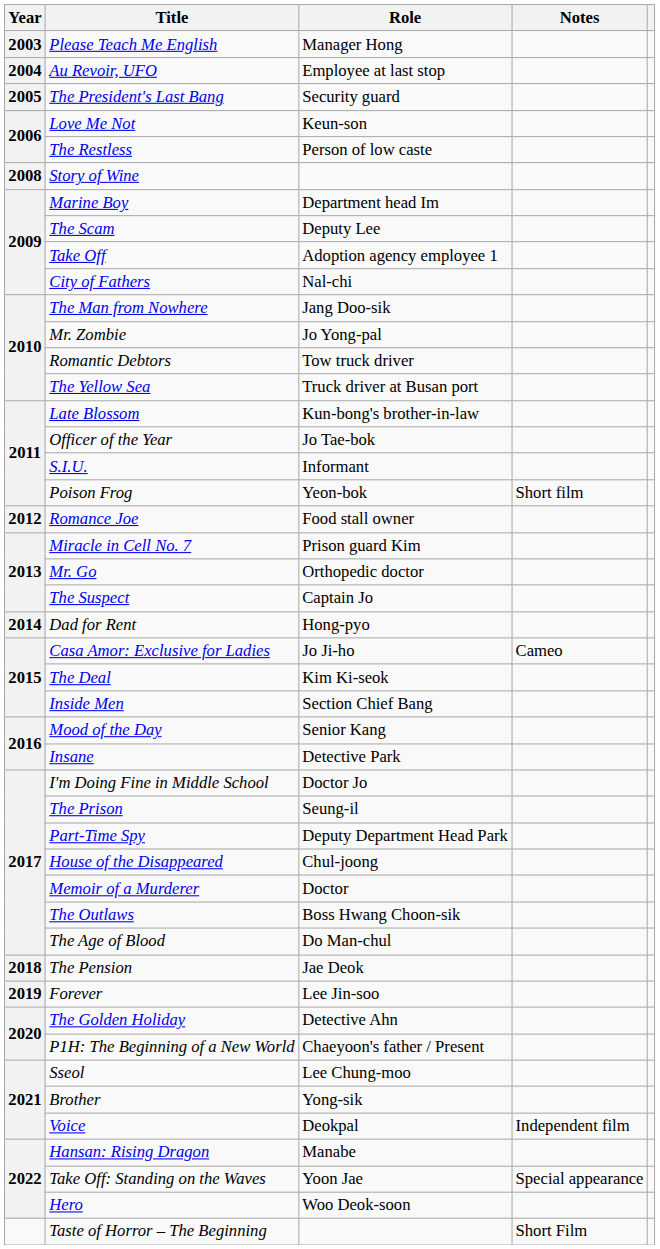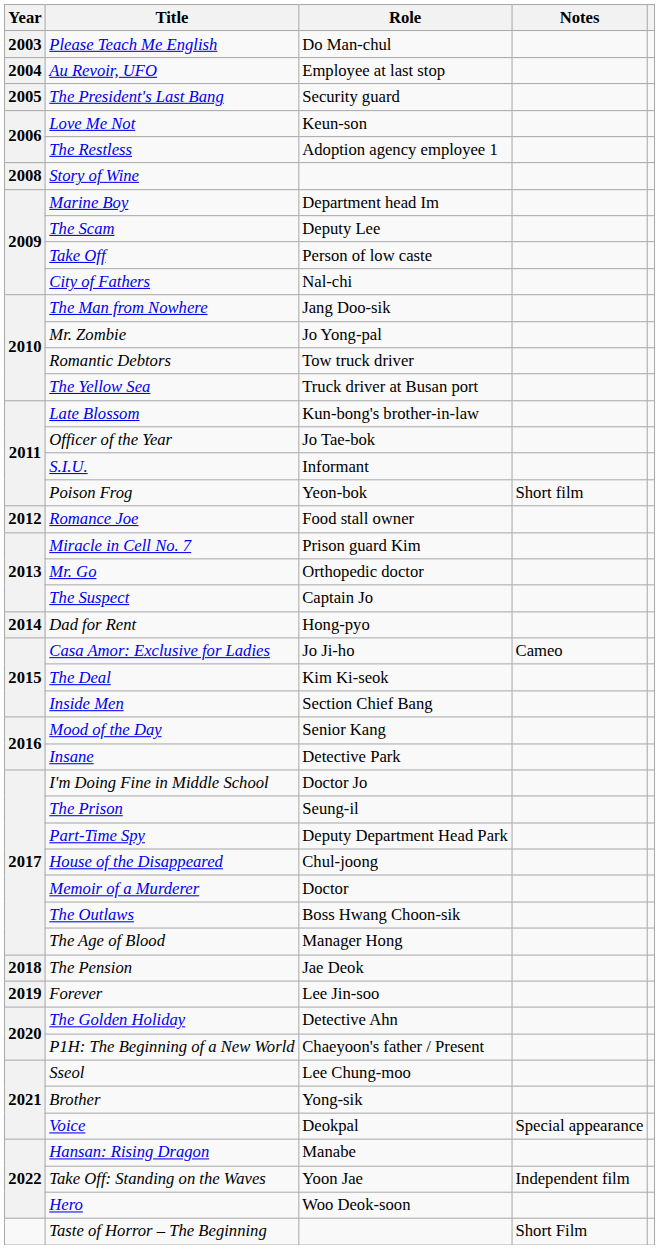 <table class="wikitable sortable plainrowheaders">
 <tr>
 <th scope="col">Year</th>
 <th scope="col">Title</th>
 <th scope="col">Role</th>
 <th scope="col">Notes</th>
 <th scope="col" class="unsortable"></th>
 </tr>
 <tr>
 <th scope="row">2003</th>
 <td><em><a href='#'>Please Teach Me English</a></em></td>
-<td>Manager Hong</td>
+<td>Do Man-chul</td>
 <td></td>
 <td></td>
 </tr>
 <tr>
 <th scope="row">2004</th>
 <td><em><a href='#'>Au Revoir, UFO</a></em></td>
 <td>Employee at last stop</td>
 <td></td>
 <td></td>
 </tr>
 <tr>
 <th scope="row">2005</th>
 <td><em><a href='#'>The President's Last Bang</a></em></td>
 <td>Security guard</td>
 <td></td>
 <td></td>
 </tr>
 <tr>
 <th scope="row"  rowspan=2>2006</th>
 <td><em><a href='#'>Love Me Not</a></em></td>
 <td>Keun-son</td>
 <td></td>
 <td></td>
 </tr>
 <tr>
 <td><em><a href='#'>The Restless</a></em></td>
-<td>Person of low caste</td>
+<td>Adoption agency employee 1</td>
 <td></td>
 <td></td>
 </tr>
 <tr>
 <th scope="row">2008</th>
 <td><em><a href='#'>Story of Wine</a></em></td>
 <td></td>
 <td></td>
 <td></td>
 </tr>
 <tr>
 <th scope="row"  rowspan=4>2009</th>
 <td><em><a href='#'>Marine Boy</a></em></td>
 <td>Department head Im</td>
 <td></td>
 <td></td>
 </tr>
 <tr>
 <td><em><a href='#'>The Scam</a></em></td>
 <td>Deputy Lee</td>
 <td></td>
 <td></td>
 </tr>
 <tr>
 <td><em><a href='#'>Take Off</a></em></td>
-<td>Adoption agency employee 1</td>
+<td>Person of low caste</td>
 <td></td>
 <td></td>
 </tr>
 <tr>
 <td><em><a href='#'>City of Fathers</a></em></td>
 <td>Nal-chi</td>
 <td></td>
 <td></td>
 </tr>
 <tr>
 <th scope="row"  rowspan=4>2010</th>
 <td><em><a href='#'>The Man from Nowhere</a></em></td>
 <td>Jang Doo-sik</td>
 <td></td>
 <td></td>
 </tr>
 <tr>
 <td><em>Mr. Zombie</em></td>
 <td>Jo Yong-pal</td>
 <td></td>
 <td></td>
 </tr>
 <tr>
 <td><em>Romantic Debtors</em></td>
 <td>Tow truck driver</td>
 <td></td>
 <td></td>
 </tr>
 <tr>
 <td><em><a href='#'>The Yellow Sea</a></em></td>
 <td>Truck driver at Busan port</td>
 <td></td>
 <td></td>
 </tr>
 <tr>
 <th scope="row"  rowspan=4>2011</th>
 <td><em><a href='#'>Late Blossom</a></em></td>
 <td>Kun-bong's brother-in-law</td>
 <td></td>
 <td></td>
 </tr>
 <tr>
 <td><em>Officer of the Year</em></td>
 <td>Jo Tae-bok</td>
 <td></td>
 <td></td>
 </tr>
 <tr>
 <td><em><a href='#'>S.I.U.</a></em></td>
 <td>Informant</td>
 <td></td>
 <td></td>
 </tr>
 <tr>
 <td><em>Poison Frog</em></td>
 <td>Yeon-bok</td>
 <td>Short film</td>
 <td></td>
 </tr>
 <tr>
 <th scope="row">2012</th>
 <td><em><a href='#'>Romance Joe</a></em></td>
 <td>Food stall owner</td>
 <td></td>
 <td></td>
 </tr>
 <tr>
 <th scope="row"  rowspan=3>2013</th>
 <td><em><a href='#'>Miracle in Cell No. 7</a></em></td>
 <td>Prison guard Kim</td>
 <td></td>
 <td></td>
 </tr>
 <tr>
 <td><em><a href='#'>Mr. Go</a></em></td>
 <td>Orthopedic doctor</td>
 <td></td>
 <td></td>
 </tr>
 <tr>
 <td><em><a href='#'>The Suspect</a></em></td>
 <td>Captain Jo</td>
 <td></td>
 <td></td>
 </tr>
 <tr>
 <th scope="row">2014</th>
 <td><em>Dad for Rent</em></td>
 <td>Hong-pyo</td>
 <td></td>
 <td></td>
 </tr>
 <tr>
 <th scope="row"  rowspan=3>2015</th>
 <td><em><a href='#'>Casa Amor: Exclusive for Ladies</a></em></td>
 <td>Jo Ji-ho</td>
 <td>Cameo</td>
 <td></td>
 </tr>
 <tr>
 <td><em><a href='#'>The Deal</a></em></td>
 <td>Kim Ki-seok</td>
 <td></td>
 <td></td>
 </tr>
 <tr>
 <td><em><a href='#'>Inside Men</a></em></td>
 <td>Section Chief Bang</td>
 <td></td>
 <td></td>
 </tr>
 <tr>
 <th scope="row" rowspan=2>2016</th>
 <td><em><a href='#'>Mood of the Day</a></em></td>
 <td>Senior Kang</td>
 <td></td>
 <td></td>
 </tr>
 <tr>
 <td><em><a href='#'>Insane</a></em></td>
 <td>Detective Park</td>
 <td></td>
 <td></td>
 </tr>
 <tr>
 <th scope="row" rowspan=7>2017</th>
 <td><em>I'm Doing Fine in Middle School</em></td>
 <td>Doctor Jo</td>
 <td></td>
 <td></td>
 </tr>
 <tr>
 <td><em><a href='#'>The Prison</a></em></td>
 <td>Seung-il</td>
 <td></td>
 <td></td>
 </tr>
 <tr>
 <td><em><a href='#'>Part-Time Spy</a></em></td>
 <td>Deputy Department Head Park</td>
 <td></td>
 <td></td>
 </tr>
 <tr>
 <td><em><a href='#'>House of the Disappeared</a></em></td>
 <td>Chul-joong</td>
 <td></td>
 <td></td>
 </tr>
 <tr>
 <td><em><a href='#'>Memoir of a Murderer</a></em></td>
 <td>Doctor</td>
 <td></td>
 <td></td>
 </tr>
 <tr>
 <td><em><a href='#'>The Outlaws</a></em></td>
 <td>Boss Hwang Choon-sik</td>
 <td></td>
 <td></td>
 </tr>
 <tr>
 <td><em>The Age of Blood</em></td>
-<td>Do Man-chul</td>
+<td>Manager Hong</td>
 <td></td>
 <td></td>
 </tr>
 <tr>
 <th scope="row">2018</th>
 <td><em>The Pension</em></td>
 <td>Jae Deok</td>
 <td></td>
 <td></td>
 </tr>
 <tr>
 <th scope="row">2019</th>
 <td><em> Forever</em></td>
 <td>Lee Jin-soo</td>
 <td></td>
 <td></td>
 </tr>
 <tr>
 <th scope="row" rowspan=2>2020</th>
 <td><em><a href='#'>The Golden Holiday</a></em></td>
 <td>Detective Ahn</td>
 <td></td>
 <td></td>
 </tr>
 <tr>
 <td><em>P1H: The Beginning of a New World</em></td>
 <td>Chaeyoon's father / Present</td>
 <td></td>
 <td></td>
 </tr>
 <tr>
 <th scope="row"  rowspan=3>2021</th>
 <td><em>Sseol</em></td>
 <td>Lee Chung-moo</td>
 <td></td>
 <td></td>
 </tr>
 <tr>
 <td><em>Brother</em></td>
 <td>Yong-sik</td>
 <td></td>
 <td></td>
 </tr>
 <tr>
 <td><em><a href='#'>Voice</a></em></td>
 <td>Deokpal</td>
-<td>Independent film</td>
+<td>Special appearance</td>
 <td></td>
 </tr>
 <tr>
 <th scope="row" rowspan=3>2022</th>
 <td><em><a href='#'>Hansan: Rising Dragon</a></em></td>
 <td>Manabe</td>
 <td></td>
 <td></td>
 </tr>
 <tr>
 <td><em>Take Off: Standing on the Waves</em></td>
 <td>Yoon Jae</td>
-<td>Special appearance</td>
+<td>Independent film</td>
 <td></td>
 </tr>
 <tr>
 <td><em><a href='#'>Hero</a></em></td>
 <td>Woo Deok-soon</td>
 <td></td>
 <td></td>
 </tr>
 <tr>
 <td></td>
 <td><em>Taste of Horror – The Beginning</em></td>
 <td></td>
 <td>Short Film</td>
 <td></td>
 </tr>
 <tr>
 </tr>
 </table>
